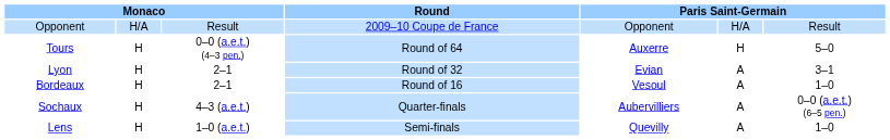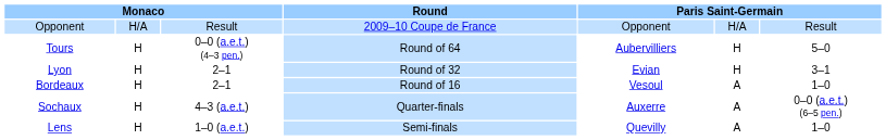 <table width="100%" style="text-align:center">
 <tr valign=top bgcolor=#99ccff>
 <th colspan=3 style="width:1*">Monaco</th>
 <th><strong>Round</strong></th>
 <th colspan=3 style="width:1*">Paris Saint-Germain</th>
 </tr>
 <tr valign=top bgcolor=#c1e0ff>
 <td>Opponent</td>
 <td>H/A</td>
 <td>Result</td>
 <td bgcolor=#c1e0ff><a href='#'>2009–10 Coupe de France</a></td>
 <td>Opponent</td>
 <td>H/A</td>
 <td>Result</td>
 </tr>
 <tr>
 <td><a href='#'>Tours</a></td>
 <td>H</td>
 <td>0–0 (<a href='#'>a.e.t.</a>) <br> <small>(4–3 <a href='#'>pen.</a>)</small></td>
 <td bgcolor=#c1e0ff>Round of 64</td>
-<td><a href='#'>Auxerre</a></td>
+<td><a href='#'>Aubervilliers</a></td>
 <td>H</td>
 <td>5–0</td>
 </tr>
 <tr>
 <td><a href='#'>Lyon</a></td>
 <td>H</td>
 <td>2–1</td>
 <td bgcolor=#c1e0ff>Round of 32</td>
 <td><a href='#'>Evian</a></td>
-<td>A</td>
+<td>H</td>
 <td>3–1</td>
 </tr>
 <tr>
 <td><a href='#'>Bordeaux</a></td>
 <td>H</td>
 <td>2–1</td>
 <td bgcolor=#c1e0ff>Round of 16</td>
 <td><a href='#'>Vesoul</a></td>
 <td>A</td>
 <td>1–0</td>
 </tr>
 <tr>
 <td><a href='#'>Sochaux</a></td>
 <td>H</td>
 <td>4–3 (<a href='#'>a.e.t.</a>)</td>
 <td bgcolor=#c1e0ff>Quarter-finals</td>
-<td><a href='#'>Aubervilliers</a></td>
+<td><a href='#'>Auxerre</a></td>
 <td>A</td>
 <td>0–0 (<a href='#'>a.e.t.</a>) <br> <small>(6–5 <a href='#'>pen.</a>)</small></td>
 </tr>
 <tr>
 <td><a href='#'>Lens</a></td>
 <td>H</td>
 <td>1–0 (<a href='#'>a.e.t.</a>)</td>
 <td bgcolor=#c1e0ff>Semi-finals</td>
 <td><a href='#'>Quevilly</a></td>
 <td>A</td>
 <td>1–0</td>
 </tr>
 </table>
